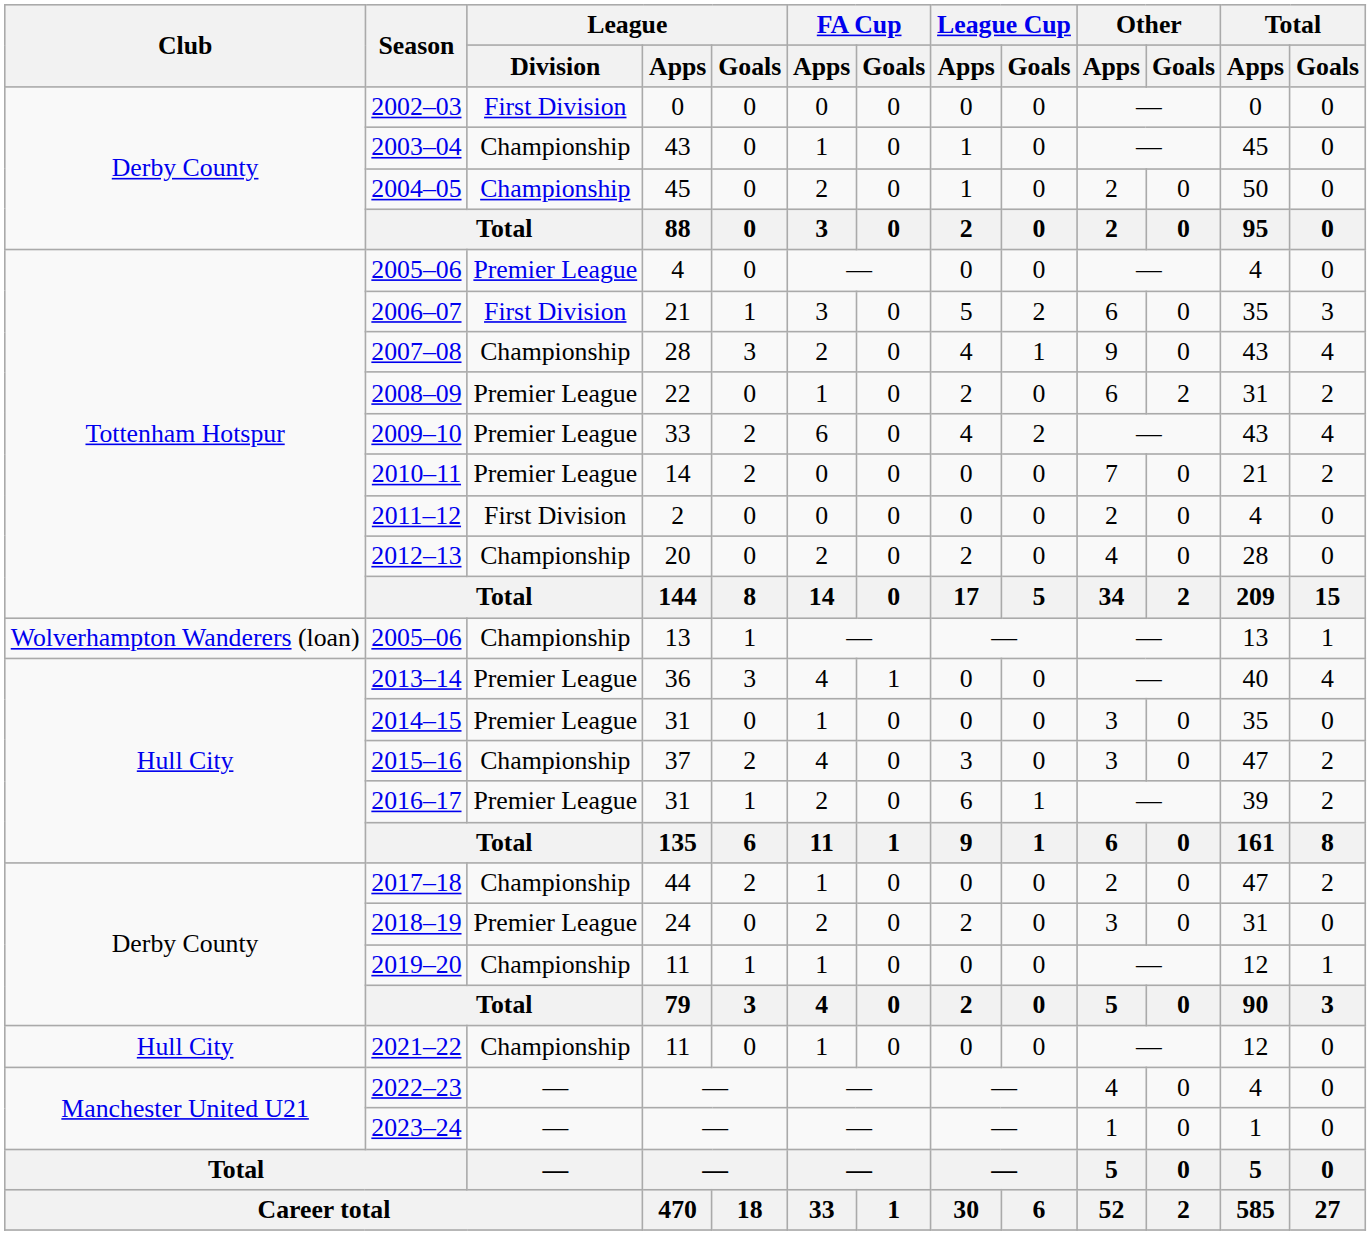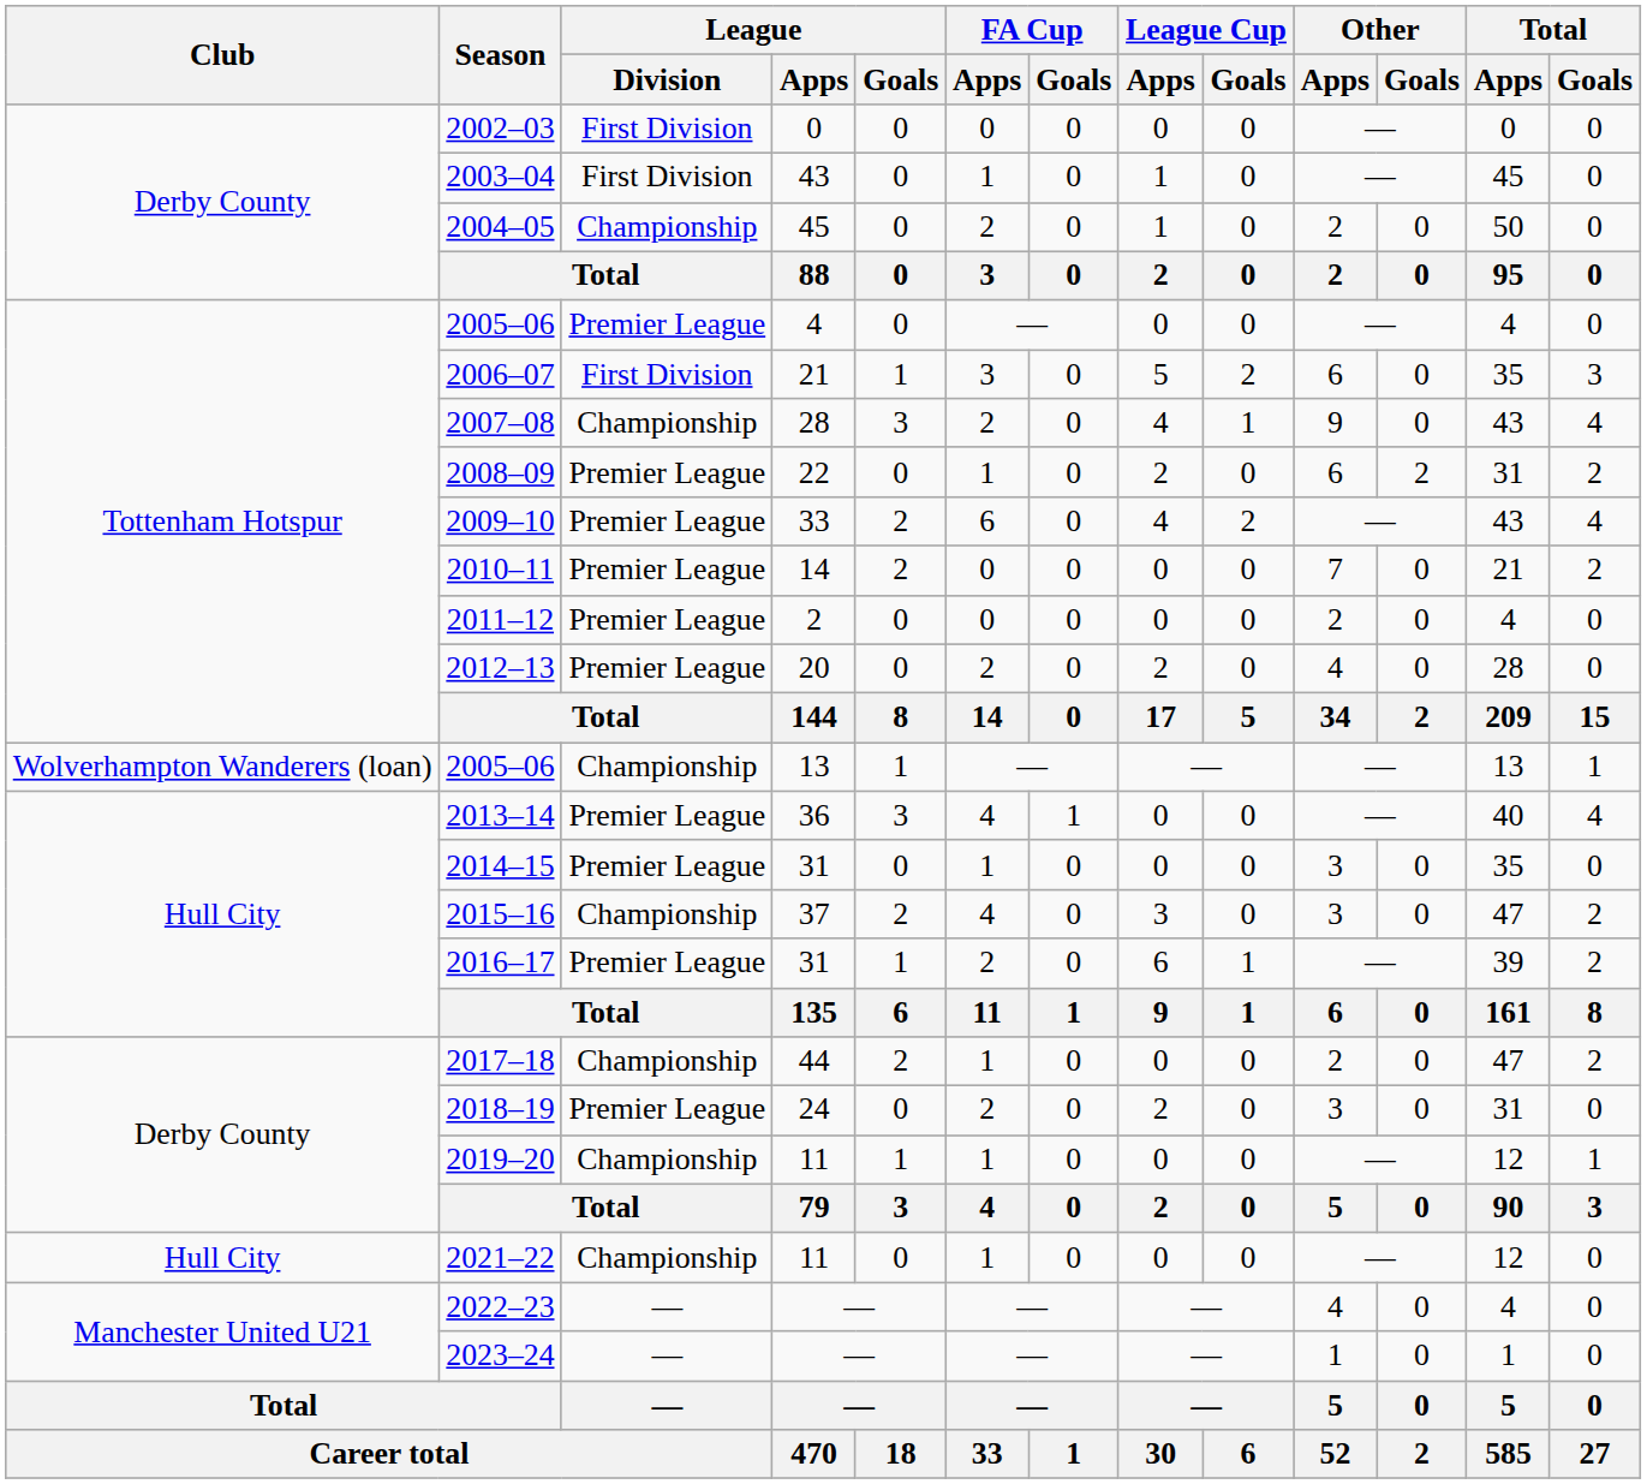 <table class=wikitable style=text-align:center>
 <tr>
 <th rowspan=2>Club</th>
 <th rowspan=2>Season</th>
 <th colspan=3>League</th>
 <th colspan=2><a href='#'>FA Cup</a></th>
 <th colspan=2><a href='#'>League Cup</a></th>
 <th colspan=2>Other</th>
 <th colspan=2>Total</th>
 </tr>
 <tr>
 <th>Division</th>
 <th>Apps</th>
 <th>Goals</th>
 <th>Apps</th>
 <th>Goals</th>
 <th>Apps</th>
 <th>Goals</th>
 <th>Apps</th>
 <th>Goals</th>
 <th>Apps</th>
 <th>Goals</th>
 </tr>
 <tr>
 <td rowspan=4><a href='#'>Derby County</a></td>
 <td><a href='#'>2002–03</a></td>
 <td><a href='#'>First Division</a></td>
 <td>0</td>
 <td>0</td>
 <td>0</td>
 <td>0</td>
 <td>0</td>
 <td>0</td>
 <td colspan=2>—</td>
 <td>0</td>
 <td>0</td>
 </tr>
 <tr>
 <td><a href='#'>2003–04</a></td>
-<td>Championship</td>
+<td>First Division</td>
 <td>43</td>
 <td>0</td>
 <td>1</td>
 <td>0</td>
 <td>1</td>
 <td>0</td>
 <td colspan=2>—</td>
 <td>45</td>
 <td>0</td>
 </tr>
 <tr>
 <td><a href='#'>2004–05</a></td>
 <td><a href='#'>Championship</a></td>
 <td>45</td>
 <td>0</td>
 <td>2</td>
 <td>0</td>
 <td>1</td>
 <td>0</td>
 <td>2</td>
 <td>0</td>
 <td>50</td>
 <td>0</td>
 </tr>
 <tr>
 <th colspan=2>Total</th>
 <th>88</th>
 <th>0</th>
 <th>3</th>
 <th>0</th>
 <th>2</th>
 <th>0</th>
 <th>2</th>
 <th>0</th>
 <th>95</th>
 <th>0</th>
 </tr>
 <tr>
 <td rowspan=9><a href='#'>Tottenham Hotspur</a></td>
 <td><a href='#'>2005–06</a></td>
 <td><a href='#'>Premier League</a></td>
 <td>4</td>
 <td>0</td>
 <td colspan=2>—</td>
 <td>0</td>
 <td>0</td>
 <td colspan=2>—</td>
 <td>4</td>
 <td>0</td>
 </tr>
 <tr>
 <td><a href='#'>2006–07</a></td>
 <td><a href='#'>First Division</a></td>
 <td>21</td>
 <td>1</td>
 <td>3</td>
 <td>0</td>
 <td>5</td>
 <td>2</td>
 <td>6</td>
 <td>0</td>
 <td>35</td>
 <td>3</td>
 </tr>
 <tr>
 <td><a href='#'>2007–08</a></td>
 <td>Championship</td>
 <td>28</td>
 <td>3</td>
 <td>2</td>
 <td>0</td>
 <td>4</td>
 <td>1</td>
 <td>9</td>
 <td>0</td>
 <td>43</td>
 <td>4</td>
 </tr>
 <tr>
 <td><a href='#'>2008–09</a></td>
 <td>Premier League</td>
 <td>22</td>
 <td>0</td>
 <td>1</td>
 <td>0</td>
 <td>2</td>
 <td>0</td>
 <td>6</td>
 <td>2</td>
 <td>31</td>
 <td>2</td>
 </tr>
 <tr>
 <td><a href='#'>2009–10</a></td>
 <td>Premier League</td>
 <td>33</td>
 <td>2</td>
 <td>6</td>
 <td>0</td>
 <td>4</td>
 <td>2</td>
 <td colspan=2>—</td>
 <td>43</td>
 <td>4</td>
 </tr>
 <tr>
 <td><a href='#'>2010–11</a></td>
 <td>Premier League</td>
 <td>14</td>
 <td>2</td>
 <td>0</td>
 <td>0</td>
 <td>0</td>
 <td>0</td>
 <td>7</td>
 <td>0</td>
 <td>21</td>
 <td>2</td>
 </tr>
 <tr>
 <td><a href='#'>2011–12</a></td>
-<td>First Division</td>
+<td>Premier League</td>
 <td>2</td>
 <td>0</td>
 <td>0</td>
 <td>0</td>
 <td>0</td>
 <td>0</td>
 <td>2</td>
 <td>0</td>
 <td>4</td>
 <td>0</td>
 </tr>
 <tr>
 <td><a href='#'>2012–13</a></td>
-<td>Championship</td>
+<td>Premier League</td>
 <td>20</td>
 <td>0</td>
 <td>2</td>
 <td>0</td>
 <td>2</td>
 <td>0</td>
 <td>4</td>
 <td>0</td>
 <td>28</td>
 <td>0</td>
 </tr>
 <tr>
 <th colspan=2>Total</th>
 <th>144</th>
 <th>8</th>
 <th>14</th>
 <th>0</th>
 <th>17</th>
 <th>5</th>
 <th>34</th>
 <th>2</th>
 <th>209</th>
 <th>15</th>
 </tr>
 <tr>
 <td><a href='#'>Wolverhampton Wanderers</a> (loan)</td>
 <td><a href='#'>2005–06</a></td>
 <td>Championship</td>
 <td>13</td>
 <td>1</td>
 <td colspan=2>—</td>
 <td colspan=2>—</td>
 <td colspan=2>—</td>
 <td>13</td>
 <td>1</td>
 </tr>
 <tr>
 <td rowspan=5><a href='#'>Hull City</a></td>
 <td><a href='#'>2013–14</a></td>
 <td>Premier League</td>
 <td>36</td>
 <td>3</td>
 <td>4</td>
 <td>1</td>
 <td>0</td>
 <td>0</td>
 <td colspan=2>—</td>
 <td>40</td>
 <td>4</td>
 </tr>
 <tr>
 <td><a href='#'>2014–15</a></td>
 <td>Premier League</td>
 <td>31</td>
 <td>0</td>
 <td>1</td>
 <td>0</td>
 <td>0</td>
 <td>0</td>
 <td>3</td>
 <td>0</td>
 <td>35</td>
 <td>0</td>
 </tr>
 <tr>
 <td><a href='#'>2015–16</a></td>
 <td>Championship</td>
 <td>37</td>
 <td>2</td>
 <td>4</td>
 <td>0</td>
 <td>3</td>
 <td>0</td>
 <td>3</td>
 <td>0</td>
 <td>47</td>
 <td>2</td>
 </tr>
 <tr>
 <td><a href='#'>2016–17</a></td>
 <td>Premier League</td>
 <td>31</td>
 <td>1</td>
 <td>2</td>
 <td>0</td>
 <td>6</td>
 <td>1</td>
 <td colspan=2>—</td>
 <td>39</td>
 <td>2</td>
 </tr>
 <tr>
 <th colspan=2>Total</th>
 <th>135</th>
 <th>6</th>
 <th>11</th>
 <th>1</th>
 <th>9</th>
 <th>1</th>
 <th>6</th>
 <th>0</th>
 <th>161</th>
 <th>8</th>
 </tr>
 <tr>
 <td rowspan=4>Derby County</td>
 <td><a href='#'>2017–18</a></td>
 <td>Championship</td>
 <td>44</td>
 <td>2</td>
 <td>1</td>
 <td>0</td>
 <td>0</td>
 <td>0</td>
 <td>2</td>
 <td>0</td>
 <td>47</td>
 <td>2</td>
 </tr>
 <tr>
 <td><a href='#'>2018–19</a></td>
 <td>Premier League</td>
 <td>24</td>
 <td>0</td>
 <td>2</td>
 <td>0</td>
 <td>2</td>
 <td>0</td>
 <td>3</td>
 <td>0</td>
 <td>31</td>
 <td>0</td>
 </tr>
 <tr>
 <td><a href='#'>2019–20</a></td>
 <td>Championship</td>
 <td>11</td>
 <td>1</td>
 <td>1</td>
 <td>0</td>
 <td>0</td>
 <td>0</td>
 <td colspan=2>—</td>
 <td>12</td>
 <td>1</td>
 </tr>
 <tr>
 <th colspan=2>Total</th>
 <th>79</th>
 <th>3</th>
 <th>4</th>
 <th>0</th>
 <th>2</th>
 <th>0</th>
 <th>5</th>
 <th>0</th>
 <th>90</th>
 <th>3</th>
 </tr>
 <tr>
 <td rowspan=1><a href='#'>Hull City</a></td>
 <td><a href='#'>2021–22</a></td>
 <td>Championship</td>
 <td>11</td>
 <td>0</td>
 <td>1</td>
 <td>0</td>
 <td>0</td>
 <td>0</td>
 <td colspan=2>—</td>
 <td>12</td>
 <td>0</td>
 </tr>
 <tr>
 <td rowspan=2><a href='#'>Manchester United U21</a></td>
 <td><a href='#'>2022–23</a></td>
 <td>—</td>
 <td colspan=2>—</td>
 <td colspan=2>—</td>
 <td colspan=2>—</td>
 <td>4</td>
 <td>0</td>
 <td>4</td>
 <td>0</td>
 </tr>
 <tr>
 <td><a href='#'>2023–24</a></td>
 <td>—</td>
 <td colspan=2>—</td>
 <td colspan=2>—</td>
 <td colspan=2>—</td>
 <td>1</td>
 <td>0</td>
 <td>1</td>
 <td>0</td>
 </tr>
 <tr>
 <th colspan=2>Total</th>
 <th>—</th>
 <th colspan=2>—</th>
 <th colspan=2>—</th>
 <th colspan=2>—</th>
 <th>5</th>
 <th>0</th>
 <th>5</th>
 <th>0</th>
 </tr>
 <tr>
 <th colspan=3>Career total</th>
 <th>470</th>
 <th>18</th>
 <th>33</th>
 <th>1</th>
 <th>30</th>
 <th>6</th>
 <th>52</th>
 <th>2</th>
 <th>585</th>
 <th>27</th>
 </tr>
 </table>
